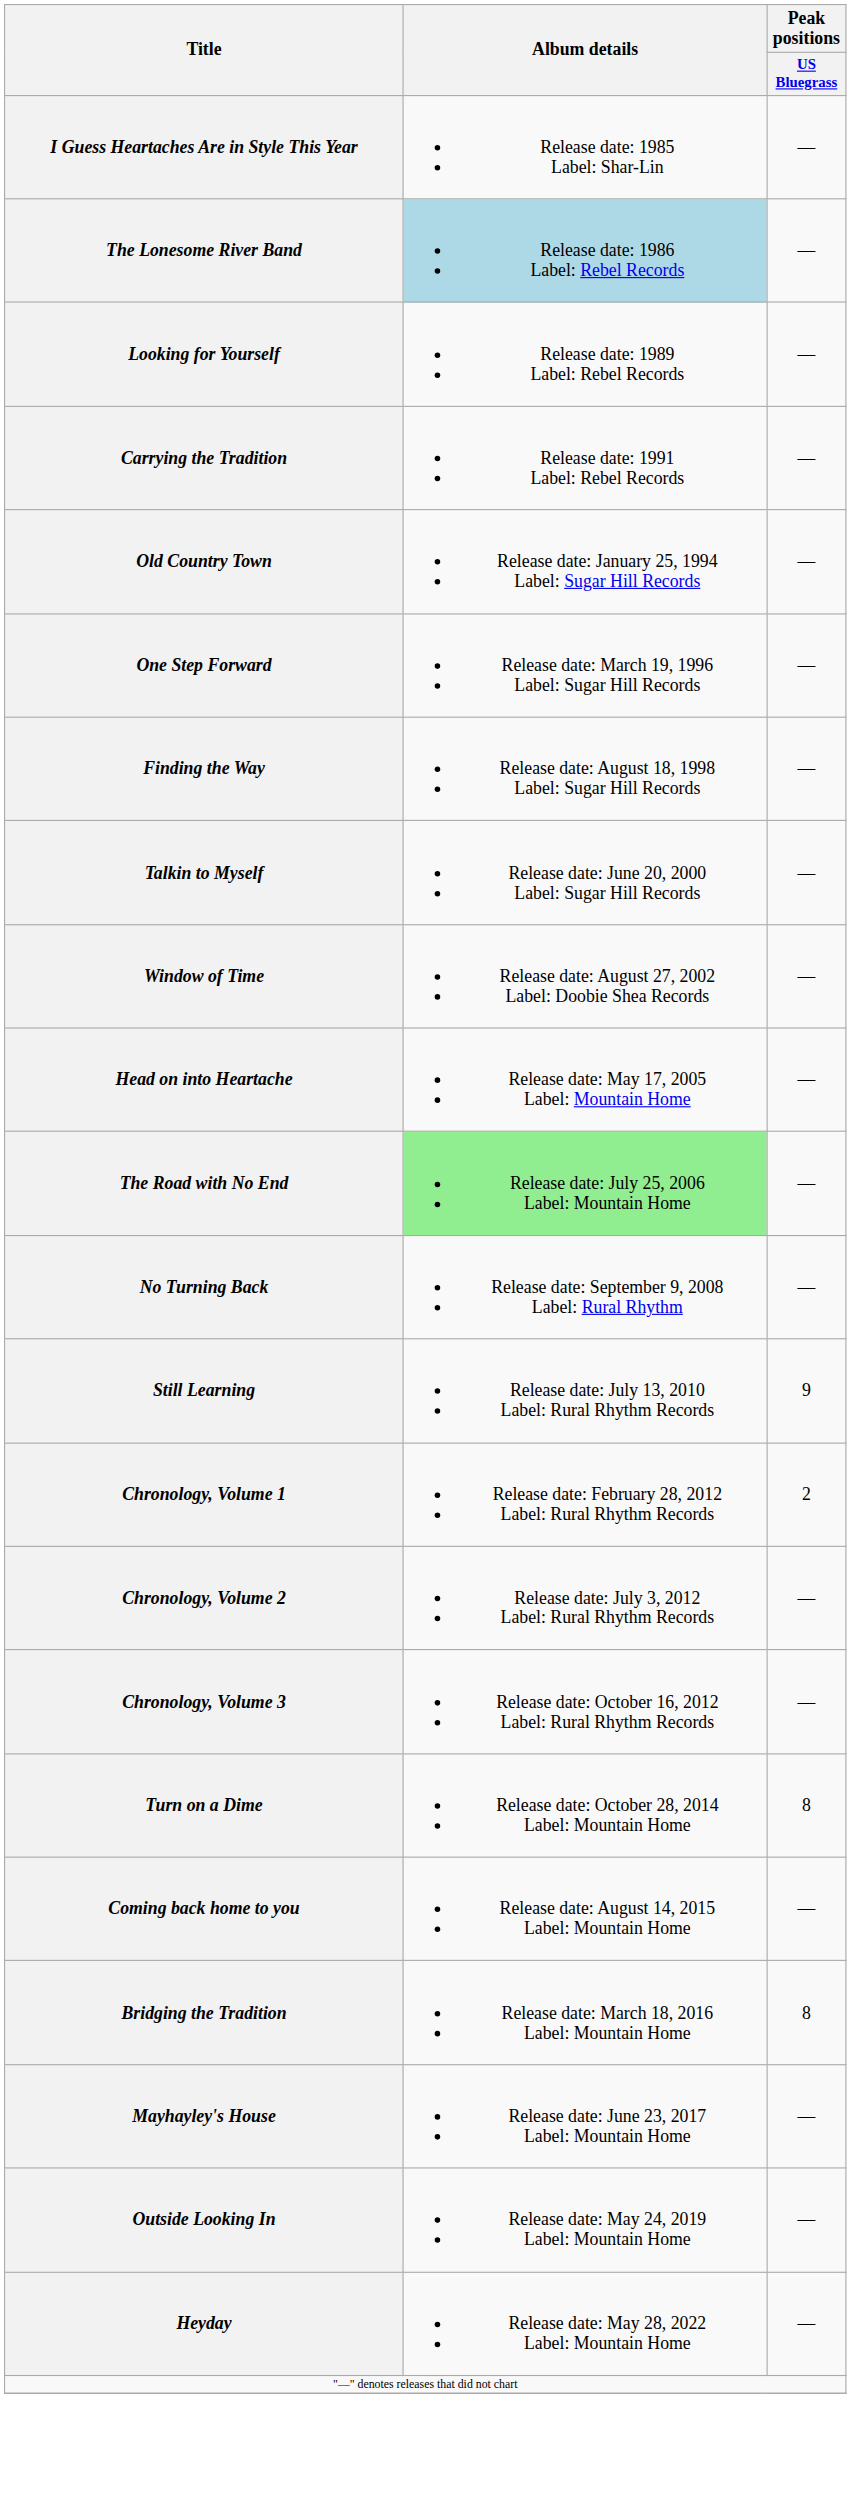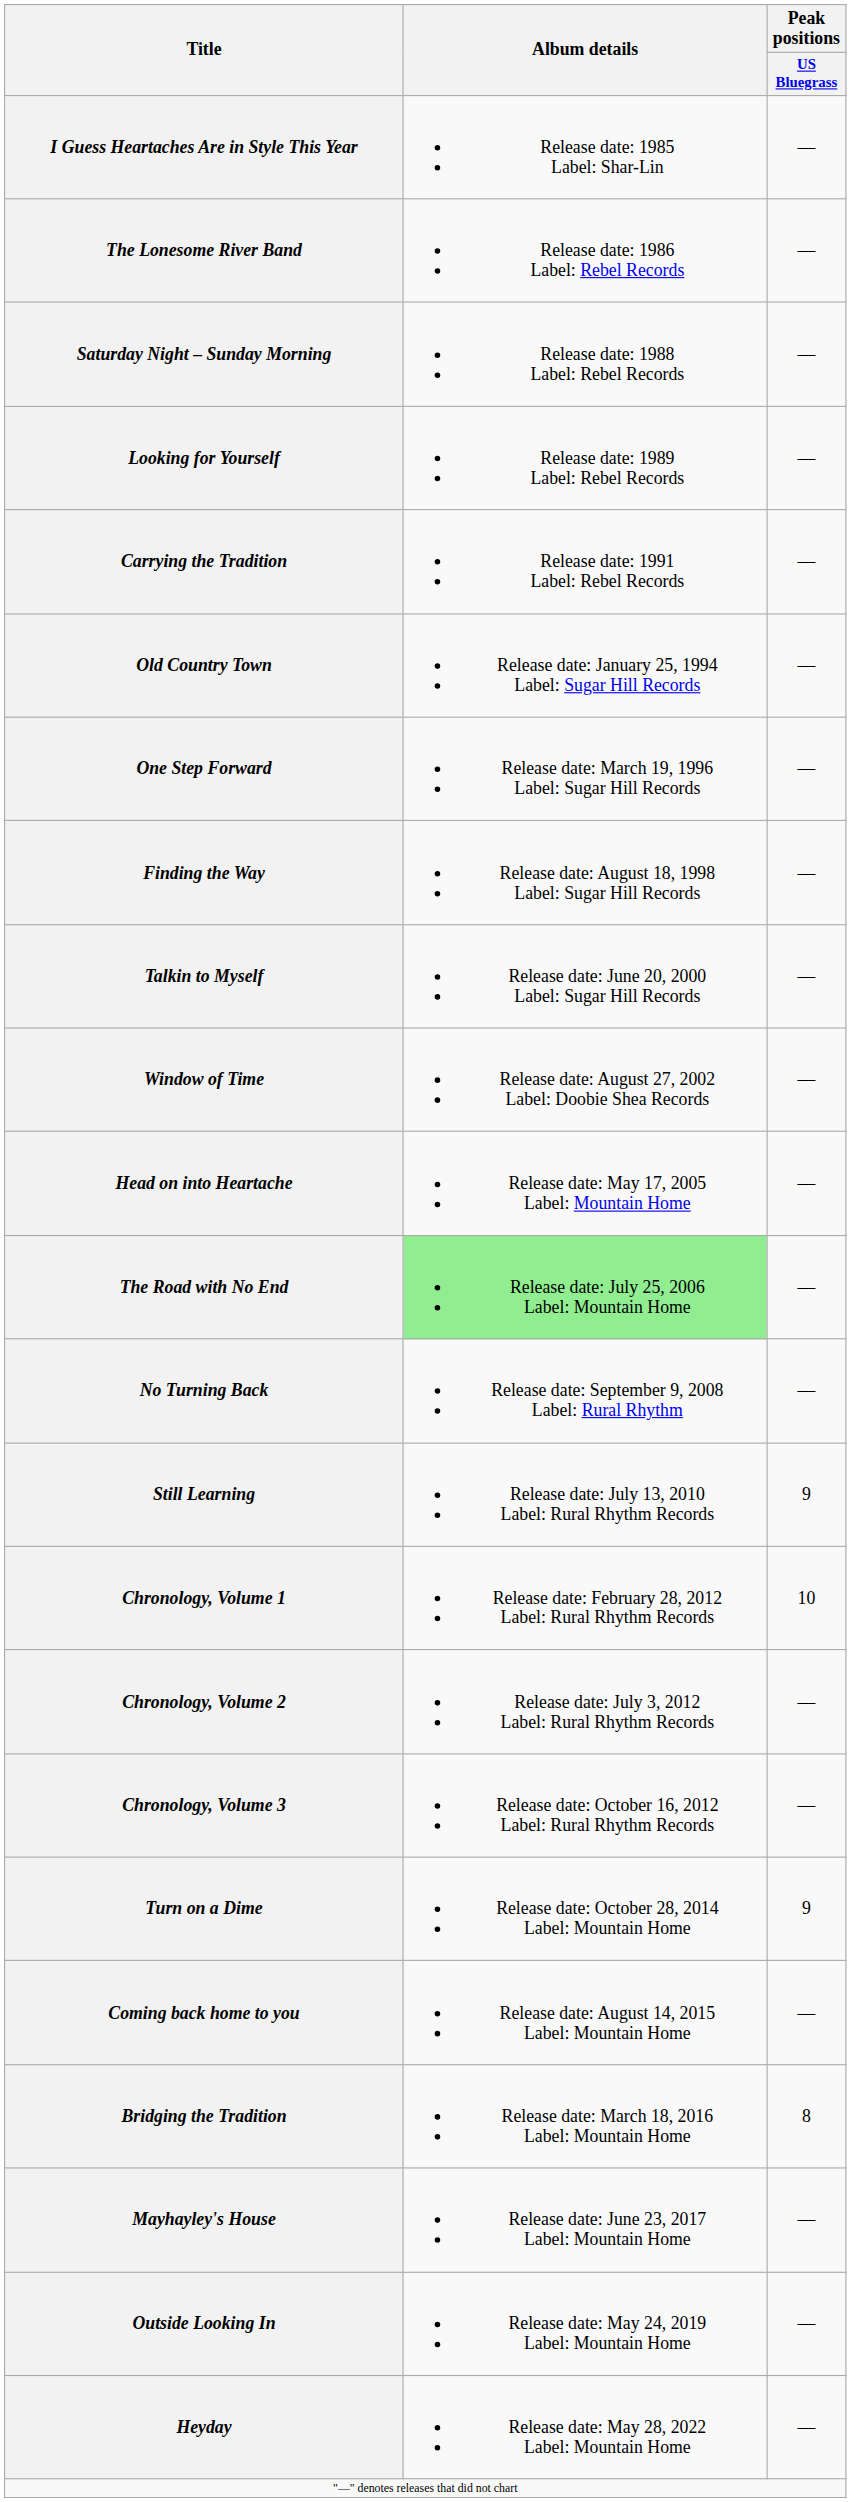 <table class="wikitable plainrowheaders" style="text-align:center;">
 <tr>
 <th rowspan="2" style="width:22em;">Title</th>
 <th rowspan="2" style="width:20em;">Album details</th>
 <th colspan="1">Peak positions</th>
 </tr>
 <tr style="font-size:smaller;">
 <th width="65"><a href='#'>US Bluegrass</a></th>
 </tr>
 <tr>
 <th scope="row"><em>I Guess Heartaches Are in Style This Year</em></th>
 <td><br><ul><li>Release date: 1985</li><li>Label: Shar-Lin</li></ul></td>
 <td>—</td>
 </tr>
 <tr>
 <th scope="row"><em>The Lonesome River Band</em></th>
-<td style="background: lightblue;"><br><ul><li>Release date: 1986</li><li>Label: <a href='#'>Rebel Records</a></li></ul></td>
+<td><br><ul><li>Release date: 1986</li><li>Label: <a href='#'>Rebel Records</a></li></ul></td>
+<td>—</td>
+</tr>
+<tr>
+<th scope="row"><em>Saturday Night – Sunday Morning</em></th>
+<td><br><ul><li>Release date: 1988</li><li>Label: Rebel Records</li></ul></td>
 <td>—</td>
 </tr>
 <tr>
 <th scope="row"><em>Looking for Yourself</em></th>
 <td><br><ul><li>Release date: 1989</li><li>Label: Rebel Records</li></ul></td>
 <td>—</td>
 </tr>
 <tr>
 <th scope="row"><em>Carrying the Tradition</em></th>
 <td><br><ul><li>Release date: 1991</li><li>Label: Rebel Records</li></ul></td>
 <td>—</td>
 </tr>
 <tr>
 <th scope="row"><em>Old Country Town</em></th>
 <td><br><ul><li>Release date: January 25, 1994</li><li>Label: <a href='#'>Sugar Hill Records</a></li></ul></td>
 <td>—</td>
 </tr>
 <tr>
 <th scope="row"><em>One Step Forward</em></th>
 <td><br><ul><li>Release date: March 19, 1996</li><li>Label: Sugar Hill Records</li></ul></td>
 <td>—</td>
 </tr>
 <tr>
 <th scope="row"><em>Finding the Way</em></th>
 <td><br><ul><li>Release date: August 18, 1998</li><li>Label: Sugar Hill Records</li></ul></td>
 <td>—</td>
 </tr>
 <tr>
 <th scope="row"><em>Talkin to Myself</em></th>
 <td><br><ul><li>Release date: June 20, 2000</li><li>Label: Sugar Hill Records</li></ul></td>
 <td>—</td>
 </tr>
 <tr>
 <th scope="row"><em>Window of Time</em></th>
 <td><br><ul><li>Release date: August 27, 2002</li><li>Label: Doobie Shea Records</li></ul></td>
 <td>—</td>
 </tr>
 <tr>
 <th scope="row"><em>Head on into Heartache</em></th>
 <td><br><ul><li>Release date: May 17, 2005</li><li>Label: <a href='#'>Mountain Home</a></li></ul></td>
 <td>—</td>
 </tr>
 <tr>
 <th scope="row"><em>The Road with No End</em></th>
 <td style="background: lightgreen;"><br><ul><li>Release date: July 25, 2006</li><li>Label: Mountain Home</li></ul></td>
 <td>—</td>
 </tr>
 <tr>
 <th scope="row"><em>No Turning Back</em></th>
 <td><br><ul><li>Release date: September 9, 2008</li><li>Label: <a href='#'>Rural Rhythm</a></li></ul></td>
 <td>—</td>
 </tr>
 <tr>
 <th scope="row"><em>Still Learning</em></th>
 <td><br><ul><li>Release date: July 13, 2010</li><li>Label: Rural Rhythm Records</li></ul></td>
 <td>9</td>
 </tr>
 <tr>
 <th scope="row"><em>Chronology, Volume 1</em></th>
 <td><br><ul><li>Release date: February 28, 2012</li><li>Label: Rural Rhythm Records</li></ul></td>
-<td>2</td>
+<td>10</td>
 </tr>
 <tr>
 <th scope="row"><em>Chronology, Volume 2</em></th>
 <td><br><ul><li>Release date: July 3, 2012</li><li>Label: Rural Rhythm Records</li></ul></td>
 <td>—</td>
 </tr>
 <tr>
 <th scope="row"><em>Chronology, Volume 3</em></th>
 <td><br><ul><li>Release date: October 16, 2012</li><li>Label: Rural Rhythm Records</li></ul></td>
 <td>—</td>
 </tr>
 <tr>
 <th scope="row"><em>Turn on a Dime</em></th>
 <td><br><ul><li>Release date: October 28, 2014</li><li>Label: Mountain Home</li></ul></td>
-<td>8</td>
+<td>9</td>
 </tr>
 <tr>
 <th scope="row"><em>Coming back home to you</em></th>
 <td><br><ul><li>Release date: August 14, 2015</li><li>Label: Mountain Home</li></ul></td>
 <td>—</td>
 </tr>
 <tr>
 <th scope="row"><em>Bridging the Tradition</em></th>
 <td><br><ul><li>Release date: March 18, 2016</li><li>Label: Mountain Home</li></ul></td>
 <td>8</td>
 </tr>
 <tr>
 <th scope="row"><em>Mayhayley's House</em></th>
 <td><br><ul><li>Release date: June 23, 2017</li><li>Label: Mountain Home</li></ul></td>
 <td>—</td>
 </tr>
 <tr>
 <th scope="row"><em>Outside Looking In</em></th>
 <td><br><ul><li>Release date: May 24, 2019</li><li>Label: Mountain Home</li></ul></td>
 <td>—</td>
 </tr>
 <tr>
 <th scope="row"><em>Heyday</em></th>
 <td><br><ul><li>Release date: May 28, 2022</li><li>Label: Mountain Home</li></ul></td>
 <td>—</td>
 </tr>
 <tr>
 <td colspan="3" style="font-size:8pt">"—" denotes releases that did not chart</td>
 </tr>
 <tr>
 </tr>
 </table>
